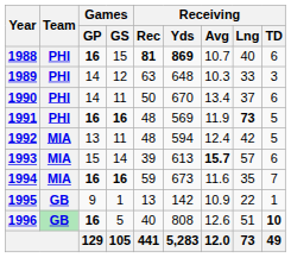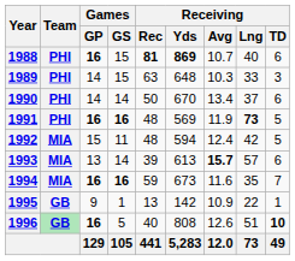 <table class="wikitable" style="text-align:center;">
 <tr>
 <th rowspan="2">Year</th>
 <th rowspan="2">Team</th>
 <th colspan="2">Games</th>
 <th colspan="5">Receiving</th>
 </tr>
 <tr>
 <th>GP</th>
 <th>GS</th>
 <th>Rec</th>
 <th>Yds</th>
 <th>Avg</th>
 <th>Lng</th>
 <th>TD</th>
 </tr>
 <tr>
 <th><a href='#'>1988</a></th>
 <th><a href='#'>PHI</a></th>
 <td><strong>16</strong></td>
 <td>15</td>
 <td><strong>81</strong></td>
 <td><strong>869</strong></td>
 <td>10.7</td>
 <td>40</td>
 <td>6</td>
 </tr>
 <tr>
 <th><a href='#'>1989</a></th>
 <th><a href='#'>PHI</a></th>
 <td>14</td>
-<td>12</td>
+<td>15</td>
 <td>63</td>
 <td>648</td>
 <td>10.3</td>
 <td>33</td>
 <td>3</td>
 </tr>
 <tr>
 <th><a href='#'>1990</a></th>
 <th><a href='#'>PHI</a></th>
 <td>14</td>
-<td>11</td>
+<td>14</td>
 <td>50</td>
 <td>670</td>
 <td>13.4</td>
 <td>37</td>
 <td>6</td>
 </tr>
 <tr>
 <th><a href='#'>1991</a></th>
 <th><a href='#'>PHI</a></th>
 <td><strong>16</strong></td>
 <td><strong>16</strong></td>
 <td>48</td>
 <td>569</td>
 <td>11.9</td>
 <td><strong>73</strong></td>
 <td>5</td>
 </tr>
 <tr>
 <th><a href='#'>1992</a></th>
 <th><a href='#'>MIA</a></th>
-<td>13</td>
+<td>15</td>
 <td>11</td>
 <td>48</td>
 <td>594</td>
 <td>12.4</td>
 <td>42</td>
 <td>5</td>
 </tr>
 <tr>
 <th><a href='#'>1993</a></th>
 <th><a href='#'>MIA</a></th>
-<td>15</td>
+<td>13</td>
 <td>14</td>
 <td>39</td>
 <td>613</td>
 <td><strong>15.7</strong></td>
 <td>57</td>
 <td>6</td>
 </tr>
 <tr>
 <th><a href='#'>1994</a></th>
 <th><a href='#'>MIA</a></th>
 <td><strong>16</strong></td>
 <td><strong>16</strong></td>
 <td>59</td>
 <td>673</td>
 <td>11.6</td>
 <td>35</td>
 <td>7</td>
 </tr>
 <tr>
 <th><a href='#'>1995</a></th>
 <th><a href='#'>GB</a></th>
 <td>9</td>
 <td>1</td>
 <td>13</td>
 <td>142</td>
 <td>10.9</td>
 <td>22</td>
 <td>1</td>
 </tr>
 <tr>
 <th><a href='#'>1996</a></th>
 <th style="background:#afe6ba;"><a href='#'>GB</a></th>
 <td><strong>16</strong></td>
 <td>5</td>
 <td>40</td>
 <td>808</td>
 <td>12.6</td>
 <td>51</td>
 <td><strong>10</strong></td>
 </tr>
 <tr>
 <th colspan="2"></th>
 <th>129</th>
 <th>105</th>
 <th>441</th>
 <th>5,283</th>
 <th>12.0</th>
 <th>73</th>
 <th>49</th>
 </tr>
 </table>
